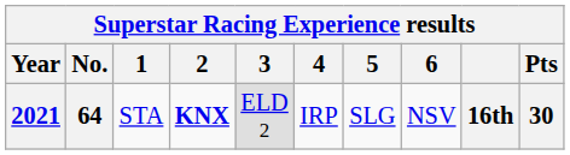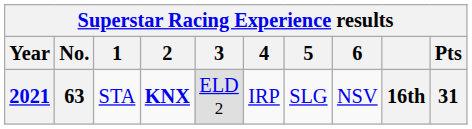 <table class="wikitable" style="text-align:center">
 <tr>
 <th colspan=10><a href='#'>Superstar Racing Experience</a> results</th>
 </tr>
 <tr>
 <th>Year</th>
 <th>No.</th>
 <th>1</th>
 <th>2</th>
 <th>3</th>
 <th>4</th>
 <th>5</th>
 <th>6</th>
 <th></th>
 <th>Pts</th>
 </tr>
 <tr>
 <th><a href='#'>2021</a></th>
-<th>64</th>
+<th>63</th>
 <td><a href='#'>STA</a></td>
 <td><strong><a href='#'>KNX</a></strong></td>
 <td style="background:#DFDFDF;"><a href='#'>ELD</a><br><small>2</small></td>
 <td><a href='#'>IRP</a></td>
 <td><a href='#'>SLG</a></td>
 <td><a href='#'>NSV</a></td>
 <th>16th</th>
-<th>30</th>
+<th>31</th>
 </tr>
 </table>
